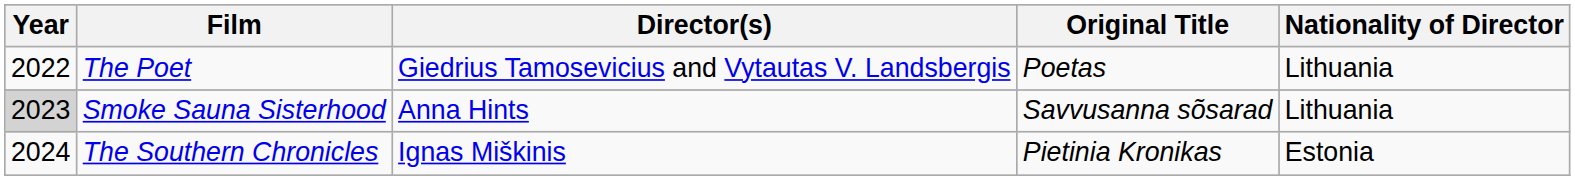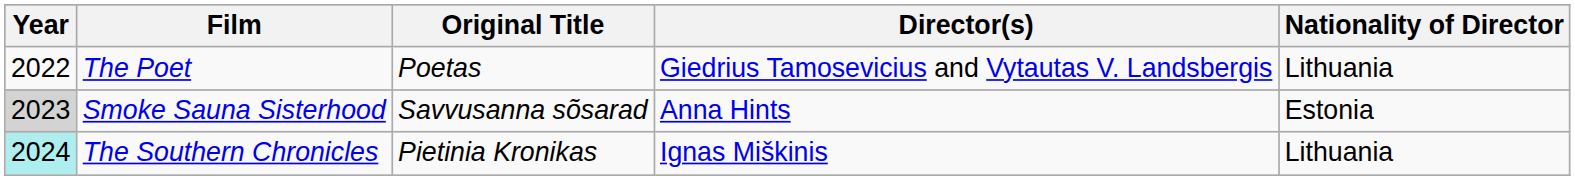 <table class="wikitable sortable">
 <tr>
 <th>Year</th>
 <th>Film</th>
+<th>Original Title</th>
 <th>Director(s)</th>
-<th>Original Title</th>
 <th>Nationality of Director</th>
 </tr>
 <tr>
 <td>2022</td>
 <td><em><a href='#'>The Poet</a></em></td>
+<td><em>Poetas</em></td>
 <td><a href='#'>Giedrius Tamosevicius</a> and <a href='#'>Vytautas V. Landsbergis</a></td>
-<td><em>Poetas</em></td>
 <td>Lithuania</td>
 </tr>
 <tr>
 <td style="background: lightgrey;">2023</td>
 <td><em><a href='#'>Smoke Sauna Sisterhood</a></em></td>
+<td><em>Savvusanna sõsarad</em></td>
 <td><a href='#'>Anna Hints</a></td>
-<td><em>Savvusanna sõsarad</em></td>
+<td>Estonia</td>
+</tr>
+<tr>
+<td style="background: paleturquoise;">2024</td>
+<td><em><a href='#'>The Southern Chronicles</a></em></td>
+<td><em>Pietinia Kronikas</em></td>
+<td><a href='#'>Ignas Miškinis</a></td>
 <td>Lithuania</td>
 </tr>
-<tr>
-<td>2024</td>
-<td><em><a href='#'>The Southern Chronicles</a></em></td>
-<td><a href='#'>Ignas Miškinis</a></td>
-<td><em>Pietinia Kronikas</em></td>
-<td>Estonia</td>
-</tr>
 </table>
